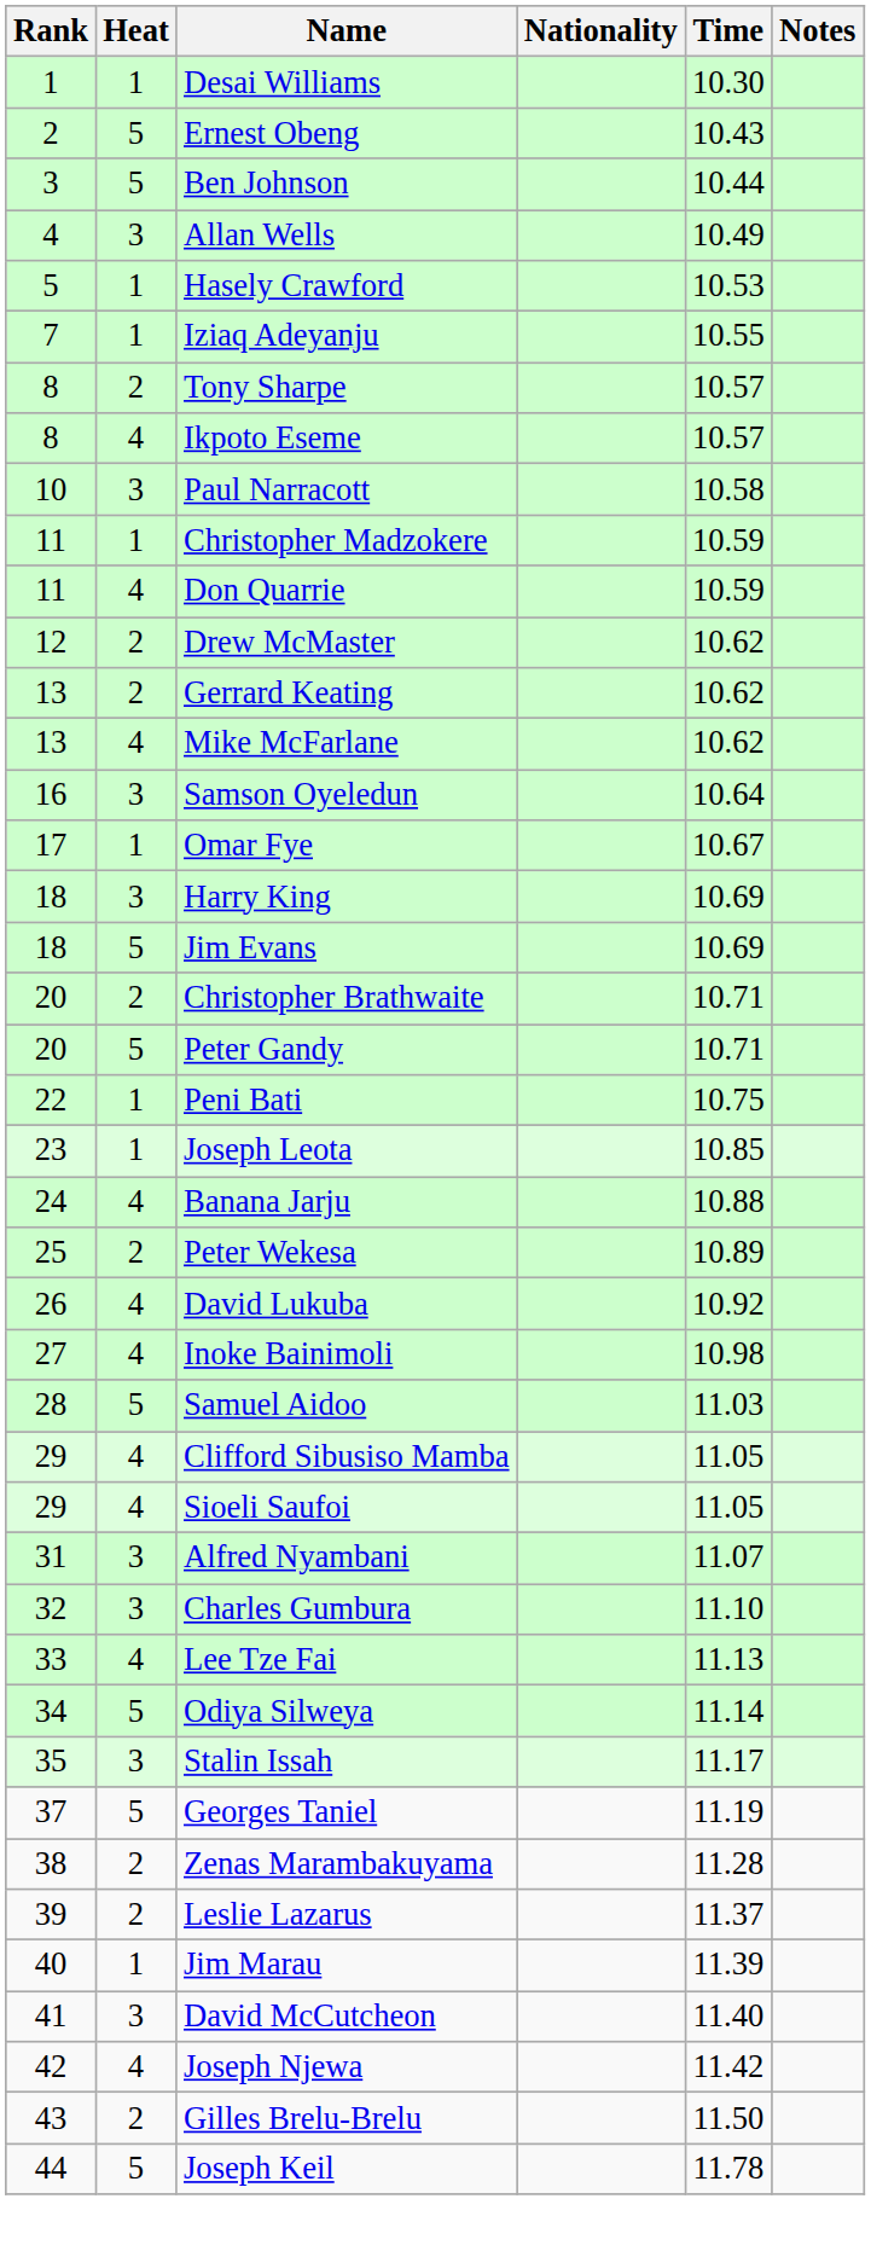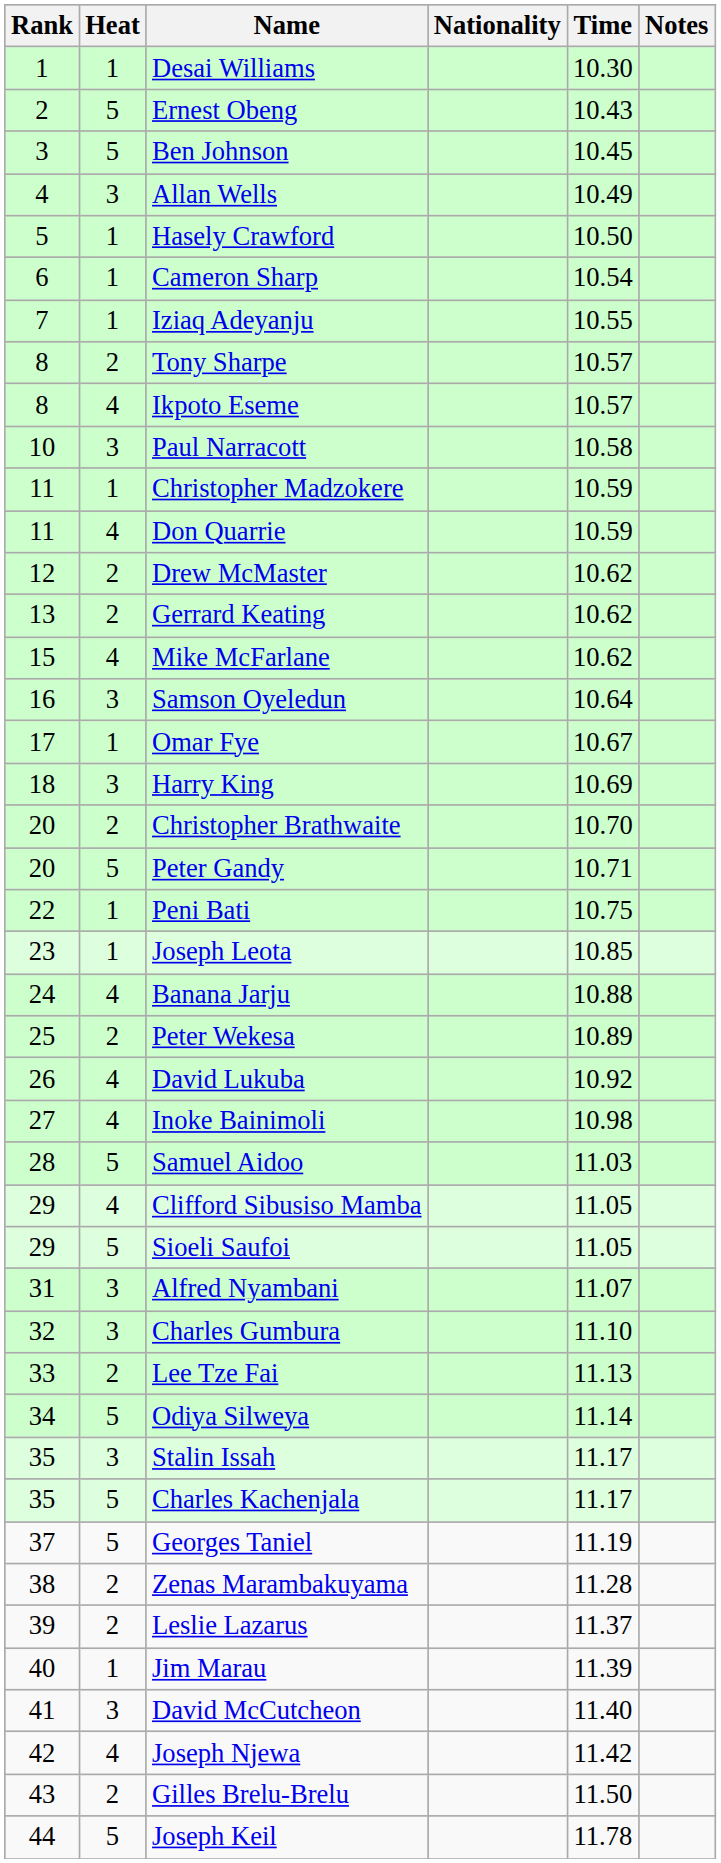 <table class="wikitable sortable" style="text-align:center">
 <tr>
 <th>Rank</th>
 <th>Heat</th>
 <th>Name</th>
 <th>Nationality</th>
 <th>Time</th>
 <th>Notes</th>
 </tr>
 <tr bgcolor=ccffcc>
 <td>1</td>
 <td>1</td>
 <td align=left><a href='#'>Desai Williams</a></td>
 <td align=left></td>
 <td>10.30</td>
 <td></td>
 </tr>
 <tr bgcolor=ccffcc>
 <td>2</td>
 <td>5</td>
 <td align=left><a href='#'>Ernest Obeng</a></td>
 <td align=left></td>
 <td>10.43</td>
 <td></td>
 </tr>
 <tr bgcolor=ccffcc>
 <td>3</td>
 <td>5</td>
 <td align=left><a href='#'>Ben Johnson</a></td>
 <td align=left></td>
-<td>10.44</td>
+<td>10.45</td>
 <td></td>
 </tr>
 <tr bgcolor=ccffcc>
 <td>4</td>
 <td>3</td>
 <td align=left><a href='#'>Allan Wells</a></td>
 <td align=left></td>
 <td>10.49</td>
 <td></td>
 </tr>
 <tr bgcolor=ccffcc>
 <td>5</td>
 <td>1</td>
 <td align=left><a href='#'>Hasely Crawford</a></td>
 <td align=left></td>
-<td>10.53</td>
+<td>10.50</td>
+<td></td>
+</tr>
+<tr bgcolor=ccffcc>
+<td>6</td>
+<td>1</td>
+<td align=left><a href='#'>Cameron Sharp</a></td>
+<td align=left></td>
+<td>10.54</td>
 <td></td>
 </tr>
 <tr bgcolor=ccffcc>
 <td>7</td>
 <td>1</td>
 <td align=left><a href='#'>Iziaq Adeyanju</a></td>
 <td align=left></td>
 <td>10.55</td>
 <td></td>
 </tr>
 <tr bgcolor=ccffcc>
 <td>8</td>
 <td>2</td>
 <td align=left><a href='#'>Tony Sharpe</a></td>
 <td align=left></td>
 <td>10.57</td>
 <td></td>
 </tr>
 <tr bgcolor=ccffcc>
 <td>8</td>
 <td>4</td>
 <td align=left><a href='#'>Ikpoto Eseme</a></td>
 <td align=left></td>
 <td>10.57</td>
 <td></td>
 </tr>
 <tr bgcolor=ccffcc>
 <td>10</td>
 <td>3</td>
 <td align=left><a href='#'>Paul Narracott</a></td>
 <td align=left></td>
 <td>10.58</td>
 <td></td>
 </tr>
 <tr bgcolor=ccffcc>
 <td>11</td>
 <td>1</td>
 <td align=left><a href='#'>Christopher Madzokere</a></td>
 <td align=left></td>
 <td>10.59</td>
 <td></td>
 </tr>
 <tr bgcolor=ccffcc>
 <td>11</td>
 <td>4</td>
 <td align=left><a href='#'>Don Quarrie</a></td>
 <td align=left></td>
 <td>10.59</td>
 <td></td>
 </tr>
 <tr bgcolor=ccffcc>
 <td>12</td>
 <td>2</td>
 <td align=left><a href='#'>Drew McMaster</a></td>
 <td align=left></td>
 <td>10.62</td>
 <td></td>
 </tr>
 <tr bgcolor=ccffcc>
 <td>13</td>
 <td>2</td>
 <td align=left><a href='#'>Gerrard Keating</a></td>
 <td align=left></td>
 <td>10.62</td>
 <td></td>
 </tr>
 <tr bgcolor=ccffcc>
-<td>13</td>
+<td>15</td>
 <td>4</td>
 <td align=left><a href='#'>Mike McFarlane</a></td>
 <td align=left></td>
 <td>10.62</td>
 <td></td>
 </tr>
 <tr bgcolor=ccffcc>
 <td>16</td>
 <td>3</td>
 <td align=left><a href='#'>Samson Oyeledun</a></td>
 <td align=left></td>
 <td>10.64</td>
 <td></td>
 </tr>
 <tr bgcolor=ccffcc>
 <td>17</td>
 <td>1</td>
 <td align=left><a href='#'>Omar Fye</a></td>
 <td align=left></td>
 <td>10.67</td>
 <td></td>
 </tr>
 <tr bgcolor=ccffcc>
 <td>18</td>
 <td>3</td>
 <td align=left><a href='#'>Harry King</a></td>
 <td align=left></td>
 <td>10.69</td>
 <td></td>
 </tr>
 <tr bgcolor=ccffcc>
-<td>18</td>
-<td>5</td>
-<td align=left><a href='#'>Jim Evans</a></td>
-<td align=left></td>
-<td>10.69</td>
-<td></td>
-</tr>
-<tr bgcolor=ccffcc>
 <td>20</td>
 <td>2</td>
 <td align=left><a href='#'>Christopher Brathwaite</a></td>
 <td align=left></td>
-<td>10.71</td>
+<td>10.70</td>
 <td></td>
 </tr>
 <tr bgcolor=ccffcc>
 <td>20</td>
 <td>5</td>
 <td align=left><a href='#'>Peter Gandy</a></td>
 <td align=left></td>
 <td>10.71</td>
 <td></td>
 </tr>
 <tr bgcolor=ccffcc>
 <td>22</td>
 <td>1</td>
 <td align=left><a href='#'>Peni Bati</a></td>
 <td align=left></td>
 <td>10.75</td>
 <td></td>
 </tr>
 <tr bgcolor=ddffdd>
 <td>23</td>
 <td>1</td>
 <td align=left><a href='#'>Joseph Leota</a></td>
 <td align=left></td>
 <td>10.85</td>
 <td></td>
 </tr>
 <tr bgcolor=ccffcc>
 <td>24</td>
 <td>4</td>
 <td align=left><a href='#'>Banana Jarju</a></td>
 <td align=left></td>
 <td>10.88</td>
 <td></td>
 </tr>
 <tr bgcolor=ccffcc>
 <td>25</td>
 <td>2</td>
 <td align=left><a href='#'>Peter Wekesa</a></td>
 <td align=left></td>
 <td>10.89</td>
 <td></td>
 </tr>
 <tr bgcolor=ccffcc>
 <td>26</td>
 <td>4</td>
 <td align=left><a href='#'>David Lukuba</a></td>
 <td align=left></td>
 <td>10.92</td>
 <td></td>
 </tr>
 <tr bgcolor=ccffcc>
 <td>27</td>
 <td>4</td>
 <td align=left><a href='#'>Inoke Bainimoli</a></td>
 <td align=left></td>
 <td>10.98</td>
 <td></td>
 </tr>
 <tr bgcolor=ccffcc>
 <td>28</td>
 <td>5</td>
 <td align=left><a href='#'>Samuel Aidoo</a></td>
 <td align=left></td>
 <td>11.03</td>
 <td></td>
 </tr>
 <tr bgcolor=ddffdd>
 <td>29</td>
 <td>4</td>
 <td align=left><a href='#'>Clifford Sibusiso Mamba</a></td>
 <td align=left></td>
 <td>11.05</td>
 <td></td>
 </tr>
 <tr bgcolor=ddffdd>
 <td>29</td>
-<td>4</td>
+<td>5</td>
 <td align=left><a href='#'>Sioeli Saufoi</a></td>
 <td align=left></td>
 <td>11.05</td>
 <td></td>
 </tr>
 <tr bgcolor=ccffcc>
 <td>31</td>
 <td>3</td>
 <td align=left><a href='#'>Alfred Nyambani</a></td>
 <td align=left></td>
 <td>11.07</td>
 <td></td>
 </tr>
 <tr bgcolor=ccffcc>
 <td>32</td>
 <td>3</td>
 <td align=left><a href='#'>Charles Gumbura</a></td>
 <td align=left></td>
 <td>11.10</td>
 <td></td>
 </tr>
 <tr bgcolor=ccffcc>
 <td>33</td>
-<td>4</td>
+<td>2</td>
 <td align=left><a href='#'>Lee Tze Fai</a></td>
 <td align=left></td>
 <td>11.13</td>
 <td></td>
 </tr>
 <tr bgcolor=ccffcc>
 <td>34</td>
 <td>5</td>
 <td align=left><a href='#'>Odiya Silweya</a></td>
 <td align=left></td>
 <td>11.14</td>
 <td></td>
 </tr>
 <tr bgcolor=ddffdd>
 <td>35</td>
 <td>3</td>
 <td align=left><a href='#'>Stalin Issah</a></td>
+<td align=left></td>
+<td>11.17</td>
+<td></td>
+</tr>
+<tr bgcolor=ddffdd>
+<td>35</td>
+<td>5</td>
+<td align=left><a href='#'>Charles Kachenjala</a></td>
 <td align=left></td>
 <td>11.17</td>
 <td></td>
 </tr>
 <tr>
 <td>37</td>
 <td>5</td>
 <td align=left><a href='#'>Georges Taniel</a></td>
 <td align=left></td>
 <td>11.19</td>
 <td></td>
 </tr>
 <tr>
 <td>38</td>
 <td>2</td>
 <td align=left><a href='#'>Zenas Marambakuyama</a></td>
 <td align=left></td>
 <td>11.28</td>
 <td></td>
 </tr>
 <tr>
 <td>39</td>
 <td>2</td>
 <td align=left><a href='#'>Leslie Lazarus</a></td>
 <td align=left></td>
 <td>11.37</td>
 <td></td>
 </tr>
 <tr>
 <td>40</td>
 <td>1</td>
 <td align=left><a href='#'>Jim Marau</a></td>
 <td align=left></td>
 <td>11.39</td>
 <td></td>
 </tr>
 <tr>
 <td>41</td>
 <td>3</td>
 <td align=left><a href='#'>David McCutcheon</a></td>
 <td align=left></td>
 <td>11.40</td>
 <td></td>
 </tr>
 <tr>
 <td>42</td>
 <td>4</td>
 <td align=left><a href='#'>Joseph Njewa</a></td>
 <td align=left></td>
 <td>11.42</td>
 <td></td>
 </tr>
 <tr>
 <td>43</td>
 <td>2</td>
 <td align=left><a href='#'>Gilles Brelu-Brelu</a></td>
 <td align=left></td>
 <td>11.50</td>
 <td></td>
 </tr>
 <tr>
 <td>44</td>
 <td>5</td>
 <td align=left><a href='#'>Joseph Keil</a></td>
 <td align=left></td>
 <td>11.78</td>
 <td></td>
 </tr>
 </table>
